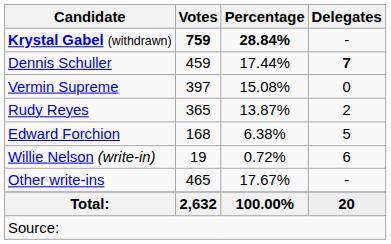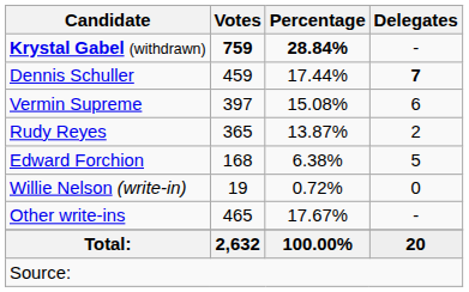 <table class="wikitable sortable tpl-blanktable" style="font-size:90%;text-align:center;">
 <tr>
 <th rowspan="2">Candidate</th>
 <th rowspan="2">Votes</th>
 <th rowspan="2">Percentage</th>
 <th rowspan="2">Delegates</th>
 </tr>
 <tr>
 </tr>
 <tr>
 <td style="text-align:left;"><strong><a href='#'>Krystal Gabel</a></strong> <small>(withdrawn)</small></td>
 <td><strong>759</strong></td>
 <td><strong>28.84%</strong></td>
 <td>-</td>
 </tr>
 <tr>
 <td style="text-align:left;"><a href='#'>Dennis Schuller</a></td>
 <td>459</td>
 <td>17.44%</td>
 <td><strong>7</strong></td>
 </tr>
 <tr>
 <td style="text-align:left;"><a href='#'>Vermin Supreme</a></td>
 <td>397</td>
 <td>15.08%</td>
-<td>0</td>
+<td>6</td>
 </tr>
 <tr>
 <td style="text-align:left;"><a href='#'>Rudy Reyes</a></td>
 <td>365</td>
 <td>13.87%</td>
 <td>2</td>
 </tr>
 <tr>
 <td style="text-align:left;"><a href='#'>Edward Forchion</a></td>
 <td>168</td>
 <td>6.38%</td>
 <td>5</td>
 </tr>
 <tr>
 <td style="text-align:left;"><a href='#'>Willie Nelson</a> <em>(write-in)</em></td>
 <td>19</td>
 <td>0.72%</td>
-<td>6</td>
+<td>0</td>
 </tr>
 <tr>
 <td style="text-align:left;"><a href='#'>Other write-ins</a></td>
 <td>465</td>
 <td>17.67%</td>
 <td>-</td>
 </tr>
 <tr>
 </tr>
 <tr style="background:#eee;">
 <th>Total:</th>
 <th>2,632</th>
 <th>100.00%</th>
 <td><strong>20</strong></td>
 </tr>
 <tr>
 <td colspan="6" style="text-align:left;">Source:</td>
 </tr>
 </table>
